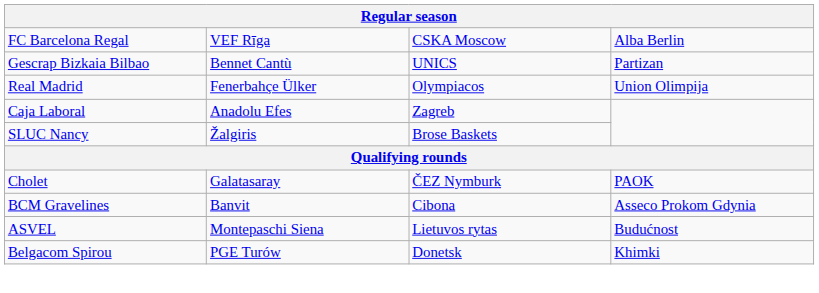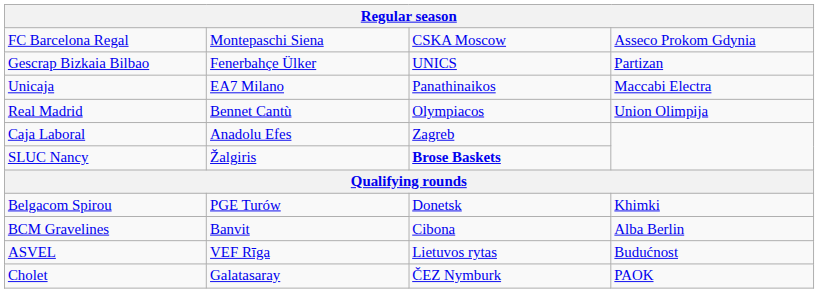 <table class="wikitable">
 <tr>
 <th colspan=4><a href='#'>Regular season</a></th>
 </tr>
 <tr>
 <td width=210> <a href='#'>FC Barcelona Regal</a> </td>
-<td width=210> <a href='#'>VEF Rīga</a> </td>
+<td width=210> <a href='#'>Montepaschi Siena</a> </td>
 <td width=210> <a href='#'>CSKA Moscow</a> </td>
-<td width=210> <a href='#'>Alba Berlin</a> </td>
+<td width=210> <a href='#'>Asseco Prokom Gdynia</a> </td>
 </tr>
 <tr>
 <td width=210> <a href='#'>Gescrap Bizkaia Bilbao</a> </td>
-<td width=210> <a href='#'>Bennet Cantù</a> </td>
+<td width=210> <a href='#'>Fenerbahçe Ülker</a> </td>
 <td width=210> <a href='#'>UNICS</a> </td>
 <td width=210> <a href='#'>Partizan</a> </td>
 </tr>
 <tr>
+<td width=210> <a href='#'>Unicaja</a> </td>
+<td width=210> <a href='#'>EA7 Milano</a> </td>
+<td width=210> <a href='#'>Panathinaikos</a> </td>
+<td width=210> <a href='#'>Maccabi Electra</a> </td>
+</tr>
+<tr>
 <td width=210> <a href='#'>Real Madrid</a> </td>
-<td width=210> <a href='#'>Fenerbahçe Ülker</a> </td>
+<td width=210> <a href='#'>Bennet Cantù</a> </td>
 <td width=210> <a href='#'>Olympiacos</a> </td>
 <td width=210> <a href='#'>Union Olimpija</a> </td>
 </tr>
 <tr>
 <td width=210> <a href='#'>Caja Laboral</a> </td>
 <td width=210> <a href='#'>Anadolu Efes</a> </td>
 <td width=210> <a href='#'>Zagreb</a> </td>
 <td rowspan=2></td>
 </tr>
 <tr>
 <td width=210> <a href='#'>SLUC Nancy</a> </td>
 <td width=210> <a href='#'>Žalgiris</a> </td>
-<td width=210> <a href='#'>Brose Baskets</a> </td>
+<td width=210><strong> <a href='#'>Brose Baskets</a> </strong></td>
 </tr>
 <tr>
 <th colspan=4><a href='#'>Qualifying rounds</a></th>
+</tr>
+<tr>
+<td width=210> <a href='#'>Belgacom Spirou</a> </td>
+<td width=210> <a href='#'>PGE Turów</a> </td>
+<td width=210> <a href='#'>Donetsk</a> </td>
+<td width=210> <a href='#'>Khimki</a> </td>
+</tr>
+<tr>
+<td width=210> <a href='#'>BCM Gravelines</a> </td>
+<td width=210> <a href='#'>Banvit</a> </td>
+<td width=210> <a href='#'>Cibona</a> </td>
+<td width=210> <a href='#'>Alba Berlin</a> </td>
+</tr>
+<tr>
+<td width=210> <a href='#'>ASVEL</a> </td>
+<td width=210> <a href='#'>VEF Rīga</a> </td>
+<td width=210> <a href='#'>Lietuvos rytas</a> </td>
+<td width=210> <a href='#'>Budućnost</a> </td>
 </tr>
 <tr>
 <td width=210> <a href='#'>Cholet</a> </td>
 <td width=210> <a href='#'>Galatasaray</a> </td>
 <td width=210> <a href='#'>ČEZ Nymburk</a> </td>
 <td width=210> <a href='#'>PAOK</a> </td>
 </tr>
-<tr>
-<td width=210> <a href='#'>BCM Gravelines</a> </td>
-<td width=210> <a href='#'>Banvit</a> </td>
-<td width=210> <a href='#'>Cibona</a> </td>
-<td width=210> <a href='#'>Asseco Prokom Gdynia</a> </td>
-</tr>
-<tr>
-<td width=210> <a href='#'>ASVEL</a> </td>
-<td width=210> <a href='#'>Montepaschi Siena</a> </td>
-<td width=210> <a href='#'>Lietuvos rytas</a> </td>
-<td width=210> <a href='#'>Budućnost</a> </td>
-</tr>
-<tr>
-<td width=210> <a href='#'>Belgacom Spirou</a> </td>
-<td width=210> <a href='#'>PGE Turów</a> </td>
-<td width=210> <a href='#'>Donetsk</a> </td>
-<td width=210> <a href='#'>Khimki</a> </td>
-</tr>
 </table>
